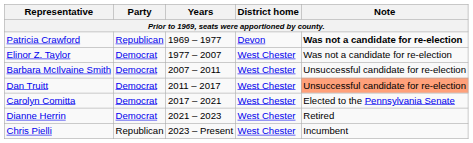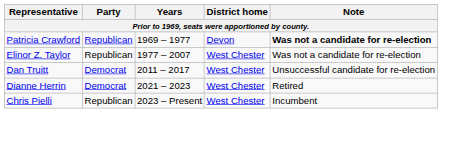 <table class=wikitable>
 <tr valign=bottom>
 <th>Representative</th>
 <th>Party</th>
 <th>Years</th>
 <th>District home</th>
 <th>Note</th>
 </tr>
 <tr>
 <th colspan=5 style="font-size: 80%;"><em>Prior to 1969, seats were apportioned by county.</em></th>
 </tr>
 <tr>
 <td><a href='#'>Patricia Crawford</a></td>
 <td><a href='#'>Republican</a></td>
 <td>1969 – 1977</td>
 <td><a href='#'>Devon</a></td>
 <td><strong>Was not a candidate for re-election</strong></td>
 </tr>
 <tr>
 <td><a href='#'>Elinor Z. Taylor</a></td>
-<td><a href='#'>Democrat</a></td>
+<td>Republican</td>
 <td>1977 – 2007</td>
 <td><a href='#'>West Chester</a></td>
 <td>Was not a candidate for re-election</td>
-</tr>
-<tr>
-<td><a href='#'>Barbara McIlvaine Smith</a></td>
-<td><a href='#'>Democrat</a></td>
-<td>2007 – 2011</td>
-<td><a href='#'>West Chester</a></td>
-<td>Unsuccessful candidate for re-election</td>
 </tr>
 <tr>
 <td><a href='#'>Dan Truitt</a></td>
 <td><a href='#'>Democrat</a></td>
 <td>2011 – 2017</td>
 <td><a href='#'>West Chester</a></td>
-<td style="background: lightsalmon;">Unsuccessful candidate for re-election</td>
-</tr>
-<tr>
-<td><a href='#'>Carolyn Comitta</a></td>
-<td><a href='#'>Democrat</a></td>
-<td>2017 – 2021</td>
-<td><a href='#'>West Chester</a></td>
-<td>Elected to the <a href='#'>Pennsylvania Senate</a></td>
+<td>Unsuccessful candidate for re-election</td>
 </tr>
 <tr>
 <td><a href='#'>Dianne Herrin</a></td>
 <td><a href='#'>Democrat</a></td>
 <td>2021 – 2023</td>
 <td><a href='#'>West Chester</a></td>
 <td>Retired</td>
 </tr>
 <tr>
 <td><a href='#'>Chris Pielli</a></td>
 <td>Republican</td>
 <td>2023 – Present</td>
 <td><a href='#'>West Chester</a></td>
 <td>Incumbent</td>
 </tr>
 </table>
